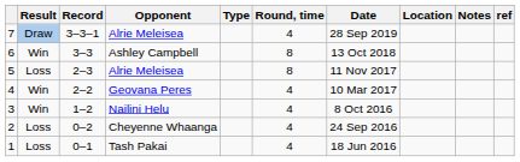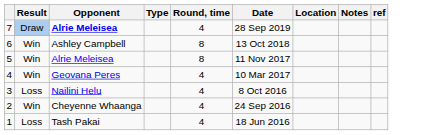 <table class="wikitable" style="text-align:center; font-size:95%">
 <tr>
 <th></th>
 <th>Result</th>
-<th>Record</th>
 <th>Opponent</th>
 <th>Type</th>
 <th>Round, time</th>
 <th>Date</th>
 <th>Location</th>
 <th>Notes</th>
 <th>ref</th>
 </tr>
 <tr>
 <td>7</td>
 <td style="background:#abcdef;">Draw</td>
-<td>3–3–1</td>
-<td style="text-align:left;"> <a href='#'>Alrie Meleisea</a></td>
+<td style="text-align:left;"><strong> <a href='#'>Alrie Meleisea</a></strong></td>
 <td></td>
 <td>4</td>
 <td>28 Sep 2019</td>
 <td style="text-align:left;"> </td>
 <td></td>
 <td></td>
 </tr>
 <tr>
 <td>6</td>
 <td>Win</td>
-<td>3–3</td>
 <td style="text-align:left;"> Ashley Campbell</td>
 <td></td>
 <td>8</td>
 <td>13 Oct 2018</td>
 <td style="text-align:left;"> </td>
 <td style="text-align:left;"></td>
 <td></td>
 </tr>
 <tr>
 <td>5</td>
-<td>Loss</td>
-<td>2–3</td>
+<td>Win</td>
 <td style="text-align:left;"> <a href='#'>Alrie Meleisea</a></td>
 <td></td>
 <td>8</td>
 <td>11 Nov 2017</td>
 <td style="text-align:left;"> </td>
 <td style="text-align:left;"></td>
 <td></td>
 </tr>
 <tr>
 <td>4</td>
 <td>Win</td>
-<td>2–2</td>
 <td style="text-align:left;"> <a href='#'>Geovana Peres</a></td>
 <td></td>
 <td>4</td>
 <td>10 Mar 2017</td>
 <td style="text-align:left;"> </td>
 <td style="text-align:left;"></td>
 <td></td>
 </tr>
 <tr>
 <td>3</td>
-<td>Win</td>
-<td>1–2</td>
+<td>Loss</td>
 <td style="text-align:left;"> <a href='#'>Nailini Helu</a></td>
 <td></td>
 <td>4</td>
 <td>8 Oct 2016</td>
 <td style="text-align:left;"> </td>
 <td></td>
 <td></td>
 </tr>
 <tr>
 <td>2</td>
-<td>Loss</td>
-<td>0–2</td>
+<td>Win</td>
 <td style="text-align:left;"> Cheyenne Whaanga</td>
 <td></td>
 <td>4</td>
 <td>24 Sep 2016</td>
 <td style="text-align:left;"> </td>
 <td style="text-align:left;"></td>
 <td></td>
 </tr>
 <tr>
 <td>1</td>
 <td>Loss</td>
-<td>0–1</td>
 <td style="text-align:left;"> Tash Pakai</td>
 <td></td>
 <td>4</td>
 <td>18 Jun 2016</td>
 <td style="text-align:left;"> </td>
 <td></td>
 <td></td>
 </tr>
 </table>
